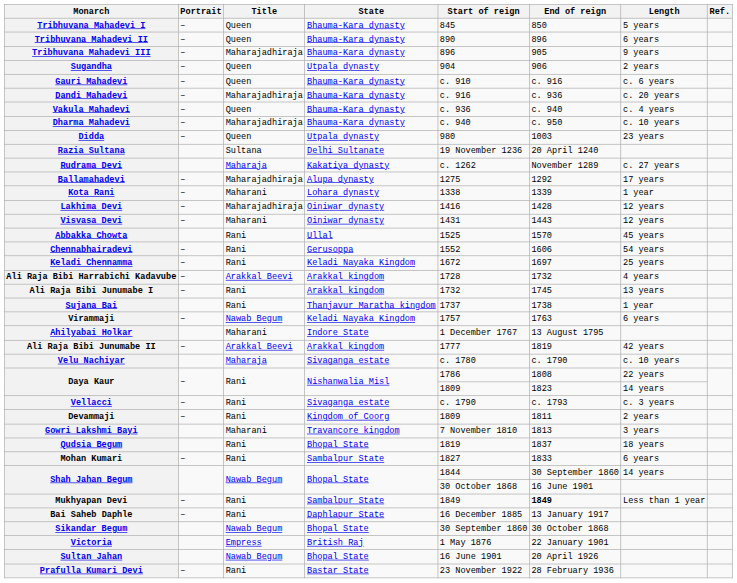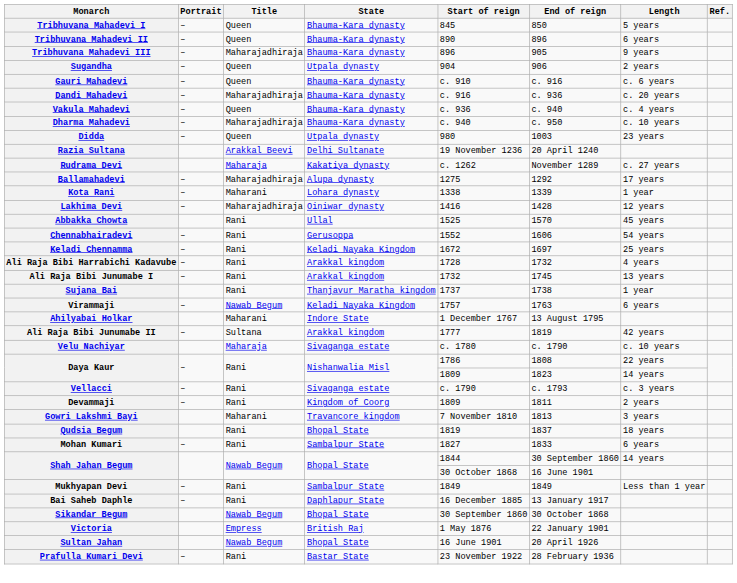 <table class="wikitable sortable">
 <tr>
 <th>Monarch</th>
 <th>Portrait</th>
 <th>Title</th>
 <th>State</th>
 <th>Start of reign</th>
 <th>End of reign</th>
 <th>Length</th>
 <th>Ref.</th>
 </tr>
 <tr>
 <th><a href='#'>Tribhuvana Mahadevi I</a></th>
 <td>–</td>
 <td>Queen</td>
 <td><a href='#'>Bhauma-Kara dynasty</a></td>
 <td>845</td>
 <td>850</td>
 <td>5 years</td>
 <td></td>
 </tr>
 <tr>
 <th><a href='#'>Tribhuvana Mahadevi II</a></th>
 <td>–</td>
 <td>Queen</td>
 <td><a href='#'>Bhauma-Kara dynasty</a></td>
 <td>890</td>
 <td>896</td>
 <td>6 years</td>
 <td></td>
 </tr>
 <tr>
 <th><a href='#'>Tribhuvana Mahadevi III</a></th>
 <td>–</td>
 <td>Maharajadhiraja</td>
 <td><a href='#'>Bhauma-Kara dynasty</a></td>
 <td>896</td>
 <td>905</td>
 <td>9 years</td>
 <td></td>
 </tr>
 <tr>
 <th><a href='#'>Sugandha</a></th>
 <td>–</td>
 <td>Queen</td>
 <td><a href='#'>Utpala dynasty</a></td>
 <td>904</td>
 <td>906</td>
 <td>2 years</td>
 <td></td>
 </tr>
 <tr>
 <th><a href='#'>Gauri Mahadevi</a></th>
 <td>–</td>
 <td>Queen</td>
 <td><a href='#'>Bhauma-Kara dynasty</a></td>
 <td>c. 910</td>
 <td>c. 916</td>
 <td>c. 6 years</td>
 <td></td>
 </tr>
 <tr>
 <th><a href='#'>Dandi Mahadevi</a></th>
 <td>–</td>
 <td>Maharajadhiraja</td>
 <td><a href='#'>Bhauma-Kara dynasty</a></td>
 <td>c. 916</td>
 <td>c. 936</td>
 <td>c. 20 years</td>
 <td></td>
 </tr>
 <tr>
 <th><a href='#'>Vakula Mahadevi</a></th>
 <td>–</td>
 <td>Queen</td>
 <td><a href='#'>Bhauma-Kara dynasty</a></td>
 <td>c. 936</td>
 <td>c. 940</td>
 <td>c. 4 years</td>
 <td></td>
 </tr>
 <tr>
 <th><a href='#'>Dharma Mahadevi</a></th>
 <td>–</td>
 <td>Maharajadhiraja</td>
 <td><a href='#'>Bhauma-Kara dynasty</a></td>
 <td>c. 940</td>
 <td>c. 950</td>
 <td>c. 10 years</td>
 <td></td>
 </tr>
 <tr>
 <th><a href='#'>Didda</a></th>
 <td>–</td>
 <td>Queen</td>
 <td><a href='#'>Utpala dynasty</a></td>
 <td>980</td>
 <td>1003</td>
 <td>23 years</td>
 <td></td>
 </tr>
 <tr>
 <th><a href='#'>Razia Sultana</a></th>
 <td></td>
-<td>Sultana</td>
+<td><a href='#'>Arakkal Beevi</a></td>
 <td><a href='#'>Delhi Sultanate</a></td>
 <td>19 November 1236</td>
 <td>20 April 1240</td>
 <td></td>
 <td></td>
 </tr>
 <tr>
 <th><a href='#'>Rudrama Devi</a></th>
 <td></td>
 <td><a href='#'>Maharaja</a></td>
 <td><a href='#'>Kakatiya dynasty</a></td>
 <td>c. 1262</td>
 <td>November 1289</td>
 <td>c. 27 years</td>
 <td></td>
 </tr>
 <tr>
 <th><a href='#'>Ballamahadevi</a></th>
 <td>–</td>
 <td>Maharajadhiraja</td>
 <td><a href='#'>Alupa dynasty</a></td>
 <td>1275</td>
 <td>1292</td>
 <td>17 years</td>
 <td></td>
 </tr>
 <tr>
 <th><a href='#'>Kota Rani</a></th>
 <td>–</td>
 <td>Maharani</td>
 <td><a href='#'>Lohara dynasty</a></td>
 <td>1338</td>
 <td>1339</td>
 <td>1 year</td>
 <td></td>
 </tr>
 <tr>
 <th><a href='#'>Lakhima Devi</a></th>
 <td>–</td>
 <td>Maharajadhiraja</td>
 <td><a href='#'>Oiniwar dynasty</a></td>
 <td>1416</td>
 <td>1428</td>
 <td>12 years</td>
 <td></td>
 </tr>
 <tr>
-<th><a href='#'>Visvasa Devi</a></th>
-<td>–</td>
-<td>Maharani</td>
-<td><a href='#'>Oiniwar dynasty</a></td>
-<td>1431</td>
-<td>1443</td>
-<td>12 years</td>
-<td></td>
-</tr>
-<tr>
 <th><a href='#'>Abbakka Chowta</a></th>
 <td></td>
 <td>Rani</td>
 <td><a href='#'>Ullal</a></td>
 <td>1525</td>
 <td>1570</td>
 <td>45 years</td>
 <td></td>
 </tr>
 <tr>
 <th><a href='#'>Chennabhairadevi</a></th>
 <td>–</td>
 <td>Rani</td>
 <td><a href='#'>Gerusoppa</a></td>
 <td>1552</td>
 <td>1606</td>
 <td>54 years</td>
 <td></td>
 </tr>
 <tr>
 <th><a href='#'>Keladi Chennamma</a></th>
 <td>–</td>
 <td>Rani</td>
 <td><a href='#'>Keladi Nayaka Kingdom</a></td>
 <td>1672</td>
 <td>1697</td>
 <td>25 years</td>
 <td></td>
 </tr>
 <tr>
 <th>Ali Raja Bibi Harrabichi Kadavube</th>
 <td>–</td>
-<td><a href='#'>Arakkal Beevi</a></td>
+<td>Rani</td>
 <td><a href='#'>Arakkal kingdom</a></td>
 <td>1728</td>
 <td>1732</td>
 <td>4 years</td>
 <td></td>
 </tr>
 <tr>
 <th>Ali Raja Bibi Junumabe I</th>
 <td>–</td>
 <td>Rani</td>
 <td><a href='#'>Arakkal kingdom</a></td>
 <td>1732</td>
 <td>1745</td>
 <td>13 years</td>
 <td></td>
 </tr>
 <tr>
 <th><a href='#'>Sujana Bai</a></th>
 <td></td>
 <td>Rani</td>
 <td><a href='#'>Thanjavur Maratha kingdom</a></td>
 <td>1737</td>
 <td>1738</td>
 <td>1 year</td>
 <td></td>
 </tr>
 <tr>
 <th>Virammaji</th>
 <td>–</td>
 <td><a href='#'>Nawab Begum</a></td>
 <td><a href='#'>Keladi Nayaka Kingdom</a></td>
 <td>1757</td>
 <td>1763</td>
 <td>6 years</td>
 <td></td>
 </tr>
 <tr>
 <th><a href='#'>Ahilyabai Holkar</a></th>
 <td></td>
 <td>Maharani</td>
 <td><a href='#'>Indore State</a></td>
 <td>1 December 1767</td>
 <td>13 August 1795</td>
 <td></td>
 <td></td>
 </tr>
 <tr>
 <th>Ali Raja Bibi Junumabe II</th>
 <td>–</td>
-<td><a href='#'>Arakkal Beevi</a></td>
+<td>Sultana</td>
 <td><a href='#'>Arakkal kingdom</a></td>
 <td>1777</td>
 <td>1819</td>
 <td>42 years</td>
 <td></td>
 </tr>
 <tr>
 <th><a href='#'>Velu Nachiyar</a></th>
 <td></td>
 <td><a href='#'>Maharaja</a></td>
 <td><a href='#'>Sivaganga estate</a></td>
 <td>c. 1780</td>
 <td>c. 1790</td>
 <td>c. 10 years</td>
 <td></td>
 </tr>
 <tr>
 <th rowspan="2">Daya Kaur</th>
 <td rowspan="2">–</td>
 <td rowspan="2">Rani</td>
 <td rowspan="2"><a href='#'>Nishanwalia Misl</a></td>
 <td>1786</td>
 <td>1808</td>
 <td>22 years</td>
 <td rowspan="2"></td>
 </tr>
 <tr>
 <td>1809</td>
 <td>1823</td>
 <td>14 years</td>
 </tr>
 <tr>
 <th><a href='#'>Vellacci</a></th>
 <td>–</td>
 <td>Rani</td>
 <td><a href='#'>Sivaganga estate</a></td>
 <td>c. 1790</td>
 <td>c. 1793</td>
 <td>c. 3 years</td>
 <td></td>
 </tr>
 <tr>
 <th>Devammaji</th>
 <td>–</td>
 <td>Rani</td>
 <td><a href='#'>Kingdom of Coorg</a></td>
 <td>1809</td>
 <td>1811</td>
 <td>2 years</td>
 <td></td>
 </tr>
 <tr>
 <th><a href='#'>Gowri Lakshmi Bayi</a></th>
 <td></td>
 <td>Maharani</td>
 <td><a href='#'>Travancore kingdom</a></td>
 <td>7 November 1810</td>
 <td>1813</td>
 <td>3 years</td>
 <td></td>
 </tr>
 <tr>
 <th><a href='#'>Qudsia Begum</a></th>
 <td></td>
 <td>Rani</td>
 <td><a href='#'>Bhopal State</a></td>
 <td>1819</td>
 <td>1837</td>
 <td>18 years</td>
 <td></td>
 </tr>
 <tr>
 <th>Mohan Kumari</th>
 <td>–</td>
 <td>Rani</td>
 <td><a href='#'>Sambalpur State</a></td>
 <td>1827</td>
 <td>1833</td>
 <td>6 years</td>
 <td></td>
 </tr>
 <tr>
 <th rowspan="2"><a href='#'>Shah Jahan Begum</a></th>
 <td rowspan="2"></td>
 <td rowspan="2"><a href='#'>Nawab Begum</a></td>
 <td rowspan="2"><a href='#'>Bhopal State</a></td>
 <td>1844</td>
 <td>30 September 1860</td>
 <td>14 years</td>
 <td></td>
 </tr>
 <tr>
 <td>30 October 1868</td>
 <td>16 June 1901</td>
 <td></td>
 <td></td>
 </tr>
 <tr>
 <th>Mukhyapan Devi</th>
 <td>–</td>
 <td>Rani</td>
 <td><a href='#'>Sambalpur State</a></td>
 <td>1849</td>
-<td><strong>1849</strong></td>
+<td>1849</td>
 <td>Less than 1 year</td>
 <td></td>
 </tr>
 <tr>
 <th>Bai Saheb Daphle</th>
 <td>–</td>
 <td>Rani</td>
 <td><a href='#'>Daphlapur State</a></td>
 <td>16 December 1885</td>
 <td>13 January 1917</td>
 <td></td>
 <td></td>
 </tr>
 <tr>
 <th><a href='#'>Sikandar Begum</a></th>
 <td></td>
 <td><a href='#'>Nawab Begum</a></td>
 <td><a href='#'>Bhopal State</a></td>
 <td>30 September 1860</td>
 <td>30 October 1868</td>
 <td></td>
 <td></td>
 </tr>
 <tr>
 <th><a href='#'>Victoria</a></th>
 <td></td>
 <td><a href='#'>Empress</a></td>
 <td><a href='#'>British Raj</a></td>
 <td>1 May 1876</td>
 <td>22 January 1901</td>
 <td></td>
 <td></td>
 </tr>
 <tr>
 <th><a href='#'>Sultan Jahan</a></th>
 <td></td>
 <td><a href='#'>Nawab Begum</a></td>
 <td><a href='#'>Bhopal State</a></td>
 <td>16 June 1901</td>
 <td>20 April 1926</td>
 <td></td>
 <td></td>
 </tr>
 <tr>
 <th><a href='#'>Prafulla Kumari Devi</a></th>
 <td>–</td>
 <td>Rani</td>
 <td><a href='#'>Bastar State</a></td>
 <td>23 November 1922</td>
 <td>28 February 1936</td>
 <td></td>
 <td></td>
 </tr>
 </table>
